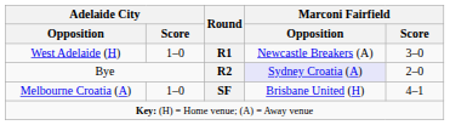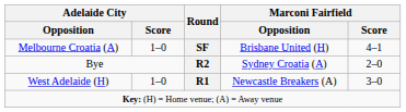 <table class="wikitable plainrowheaders" style="text-align:center;margin:0">
 <tr>
 <th colspan="2">Adelaide City</th>
 <th rowspan="2" style="width:25px">Round</th>
 <th colspan="2">Marconi Fairfield</th>
 </tr>
 <tr>
 <th scope="col" style="width:180px">Opposition</th>
 <th scope="col" style="width:70px">Score</th>
 <th scope="col" style="width:180px">Opposition</th>
 <th scope="col" style="width:70px">Score</th>
 </tr>
 <tr>
+<td><a href='#'>Melbourne Croatia</a> (<a href='#'>A</a>)</td>
+<td>1–0</td>
+<th scope=row style="text-align:center">SF</th>
+<td><a href='#'>Brisbane United</a> (<a href='#'>H</a>)</td>
+<td>4–1</td>
+</tr>
+<tr>
+<td colspan="2">Bye</td>
+<th scope=row style="text-align:center">R2</th>
+<td><a href='#'>Sydney Croatia</a> (<a href='#'>A</a>)</td>
+<td>2–0</td>
+</tr>
+<tr>
 <td><a href='#'>West Adelaide</a> (<a href='#'>H</a>)</td>
 <td>1–0</td>
 <th scope=row style="text-align:center">R1</th>
 <td><a href='#'>Newcastle Breakers</a> (A)</td>
 <td>3–0</td>
 </tr>
 <tr>
-<td colspan="2">Bye</td>
-<th scope=row style="text-align:center">R2</th>
-<td style="background: lavender;"><a href='#'>Sydney Croatia</a> (<a href='#'>A</a>)</td>
-<td>2–0</td>
-</tr>
-<tr>
-<td><a href='#'>Melbourne Croatia</a> (<a href='#'>A</a>)</td>
-<td>1–0</td>
-<th scope=row style="text-align:center">SF</th>
-<td><a href='#'>Brisbane United</a> (<a href='#'>H</a>)</td>
-<td>4–1</td>
-</tr>
-<tr>
 <td colspan="5"><small><strong>Key:</strong> (H) = Home venue; (A) = Away venue</small></td>
 </tr>
 </table>
